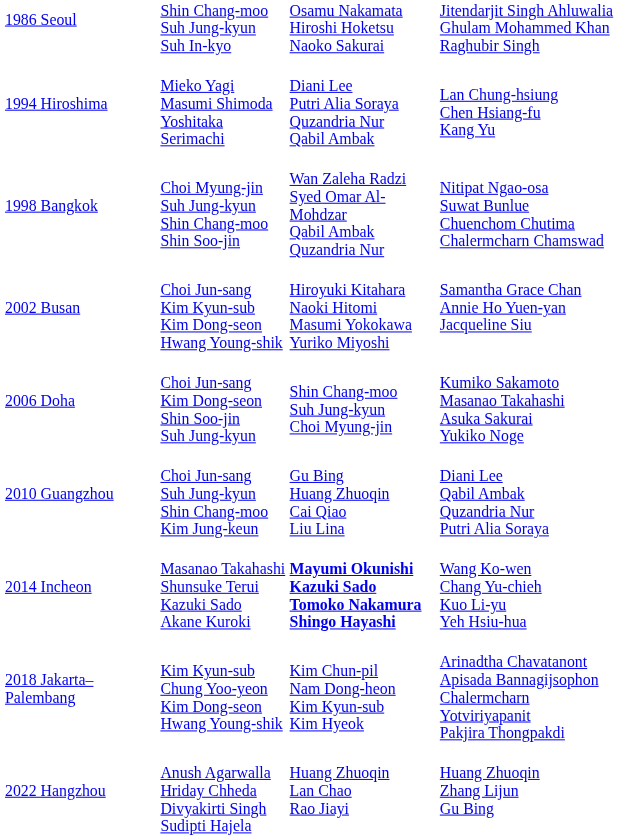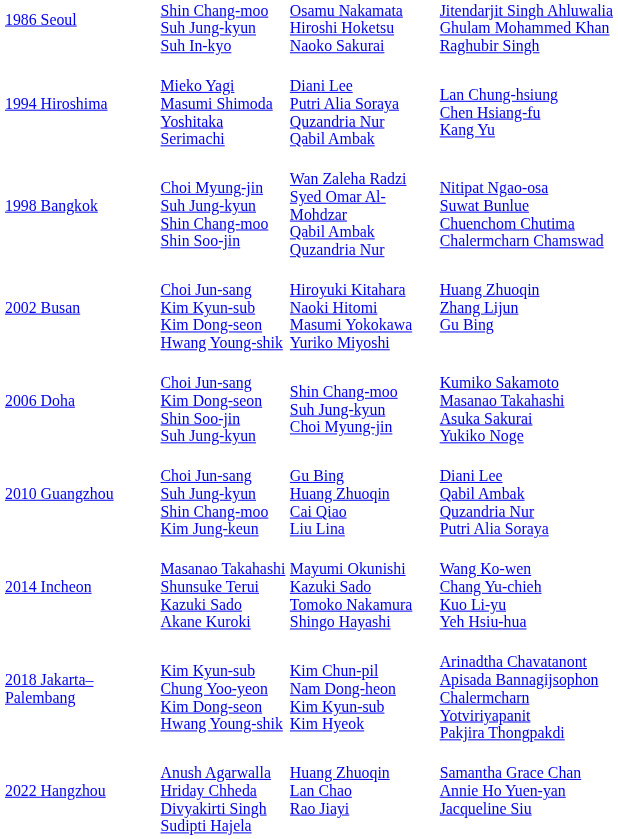 <table>
 <tr>
 <td><a href='#'>1986 Seoul</a></td>
 <td><br><a href='#'>Shin Chang-moo</a><br><a href='#'>Suh Jung-kyun</a><br><a href='#'>Suh In-kyo</a></td>
 <td><br><a href='#'>Osamu Nakamata</a><br><a href='#'>Hiroshi Hoketsu</a><br><a href='#'>Naoko Sakurai</a></td>
 <td><br><a href='#'>Jitendarjit Singh Ahluwalia</a><br><a href='#'>Ghulam Mohammed Khan</a><br><a href='#'>Raghubir Singh</a></td>
 </tr>
 <tr>
 <td><a href='#'>1994 Hiroshima</a></td>
 <td><br><a href='#'>Mieko Yagi</a><br><a href='#'>Masumi Shimoda</a><br><a href='#'>Yoshitaka Serimachi</a></td>
 <td><br><a href='#'>Diani Lee</a><br><a href='#'>Putri Alia Soraya</a><br><a href='#'>Quzandria Nur</a><br><a href='#'>Qabil Ambak</a></td>
 <td><br><a href='#'>Lan Chung-hsiung</a><br><a href='#'>Chen Hsiang-fu</a><br><a href='#'>Kang Yu</a></td>
 </tr>
 <tr>
 <td><a href='#'>1998 Bangkok</a></td>
 <td><br><a href='#'>Choi Myung-jin</a><br><a href='#'>Suh Jung-kyun</a><br><a href='#'>Shin Chang-moo</a><br><a href='#'>Shin Soo-jin</a></td>
 <td><br><a href='#'>Wan Zaleha Radzi</a><br><a href='#'>Syed Omar Al-Mohdzar</a><br><a href='#'>Qabil Ambak</a><br><a href='#'>Quzandria Nur</a></td>
 <td><br><a href='#'>Nitipat Ngao-osa</a><br><a href='#'>Suwat Bunlue</a><br><a href='#'>Chuenchom Chutima</a><br><a href='#'>Chalermcharn Chamswad</a></td>
 </tr>
 <tr>
 <td><a href='#'>2002 Busan</a></td>
 <td><br><a href='#'>Choi Jun-sang</a><br><a href='#'>Kim Kyun-sub</a><br><a href='#'>Kim Dong-seon</a><br><a href='#'>Hwang Young-shik</a></td>
 <td><br><a href='#'>Hiroyuki Kitahara</a><br><a href='#'>Naoki Hitomi</a><br><a href='#'>Masumi Yokokawa</a><br><a href='#'>Yuriko Miyoshi</a></td>
-<td valign=top><br><a href='#'>Samantha Grace Chan</a><br><a href='#'>Annie Ho Yuen-yan</a><br><a href='#'>Jacqueline Siu</a></td>
+<td valign="top"><br><a href='#'>Huang Zhuoqin</a><br><a href='#'>Zhang Lijun</a><br><a href='#'>Gu Bing</a></td>
 </tr>
 <tr>
 <td><a href='#'>2006 Doha</a></td>
 <td><br><a href='#'>Choi Jun-sang</a><br><a href='#'>Kim Dong-seon</a><br><a href='#'>Shin Soo-jin</a><br><a href='#'>Suh Jung-kyun</a></td>
 <td><br><a href='#'>Shin Chang-moo</a><br><a href='#'>Suh Jung-kyun</a><br><a href='#'>Choi Myung-jin</a></td>
 <td><br><a href='#'>Kumiko Sakamoto</a><br><a href='#'>Masanao Takahashi</a><br><a href='#'>Asuka Sakurai</a><br><a href='#'>Yukiko Noge</a></td>
 </tr>
 <tr>
 <td><a href='#'>2010 Guangzhou</a></td>
 <td><br><a href='#'>Choi Jun-sang</a><br><a href='#'>Suh Jung-kyun</a><br><a href='#'>Shin Chang-moo</a><br><a href='#'>Kim Jung-keun</a></td>
 <td><br><a href='#'>Gu Bing</a><br><a href='#'>Huang Zhuoqin</a><br><a href='#'>Cai Qiao</a><br><a href='#'>Liu Lina</a></td>
 <td><br><a href='#'>Diani Lee</a><br><a href='#'>Qabil Ambak</a><br><a href='#'>Quzandria Nur</a><br><a href='#'>Putri Alia Soraya</a></td>
 </tr>
 <tr>
 <td><a href='#'>2014 Incheon</a></td>
 <td><br><a href='#'>Masanao Takahashi</a><br><a href='#'>Shunsuke Terui</a><br><a href='#'>Kazuki Sado</a><br><a href='#'>Akane Kuroki</a></td>
-<td><strong><br><a href='#'>Mayumi Okunishi</a><br><a href='#'>Kazuki Sado</a><br><a href='#'>Tomoko Nakamura</a><br><a href='#'>Shingo Hayashi</a></strong></td>
+<td><br><a href='#'>Mayumi Okunishi</a><br><a href='#'>Kazuki Sado</a><br><a href='#'>Tomoko Nakamura</a><br><a href='#'>Shingo Hayashi</a></td>
 <td><br><a href='#'>Wang Ko-wen</a><br><a href='#'>Chang Yu-chieh</a><br><a href='#'>Kuo Li-yu</a><br><a href='#'>Yeh Hsiu-hua</a></td>
 </tr>
 <tr>
 <td><a href='#'>2018 Jakarta–Palembang</a></td>
 <td><br><a href='#'>Kim Kyun-sub</a><br><a href='#'>Chung Yoo-yeon</a><br><a href='#'>Kim Dong-seon</a><br><a href='#'>Hwang Young-shik</a></td>
 <td><br><a href='#'>Kim Chun-pil</a><br><a href='#'>Nam Dong-heon</a><br><a href='#'>Kim Kyun-sub</a><br><a href='#'>Kim Hyeok</a></td>
 <td><br><a href='#'>Arinadtha Chavatanont</a><br><a href='#'>Apisada Bannagijsophon</a><br><a href='#'>Chalermcharn Yotviriyapanit</a><br><a href='#'>Pakjira Thongpakdi</a></td>
 </tr>
 <tr>
 <td><a href='#'>2022 Hangzhou</a></td>
 <td valign=top><br><a href='#'>Anush Agarwalla</a><br><a href='#'>Hriday Chheda</a><br><a href='#'>Divyakirti Singh</a><br><a href='#'>Sudipti Hajela</a></td>
 <td valign=top><br><a href='#'>Huang Zhuoqin</a><br><a href='#'>Lan Chao</a><br><a href='#'>Rao Jiayi</a></td>
-<td valign="top"><br><a href='#'>Huang Zhuoqin</a><br><a href='#'>Zhang Lijun</a><br><a href='#'>Gu Bing</a></td>
+<td valign=top><br><a href='#'>Samantha Grace Chan</a><br><a href='#'>Annie Ho Yuen-yan</a><br><a href='#'>Jacqueline Siu</a></td>
 </tr>
 </table>
